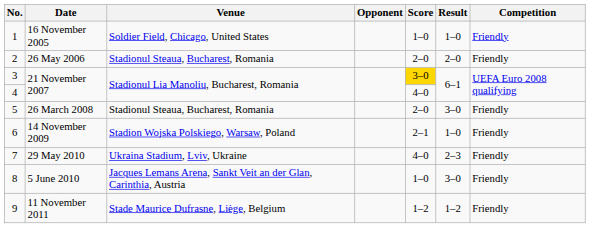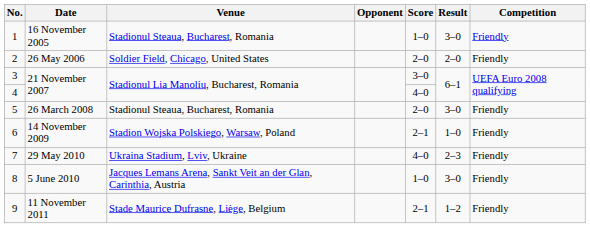 <table class="wikitable sortable">
 <tr>
 <th scope="col">No.</th>
 <th scope="col">Date</th>
 <th scope="col">Venue</th>
 <th scope="col">Opponent</th>
 <th scope="col">Score</th>
 <th scope="col">Result</th>
 <th scope="col">Competition</th>
 </tr>
 <tr>
 <td style="text-align:center">1</td>
 <td>16 November 2005</td>
-<td><a href='#'>Soldier Field</a>, <a href='#'>Chicago</a>, United States</td>
+<td><a href='#'>Stadionul Steaua</a>, <a href='#'>Bucharest</a>, Romania</td>
 <td></td>
 <td style="text-align:center">1–0</td>
-<td style="text-align:center">1–0</td>
+<td style="text-align:center">3–0</td>
 <td><a href='#'>Friendly</a></td>
 </tr>
 <tr>
 <td style="text-align:center">2</td>
 <td>26 May 2006</td>
-<td><a href='#'>Stadionul Steaua</a>, <a href='#'>Bucharest</a>, Romania</td>
+<td><a href='#'>Soldier Field</a>, <a href='#'>Chicago</a>, United States</td>
 <td></td>
 <td style="text-align:center">2–0</td>
 <td style="text-align:center">2–0</td>
 <td>Friendly</td>
 </tr>
 <tr>
 <td style="text-align:center">3</td>
 <td rowspan="2">21 November 2007</td>
 <td rowspan="2"><a href='#'>Stadionul Lia Manoliu</a>, Bucharest, Romania</td>
 <td rowspan="2"></td>
-<td style="background: gold; text-align:center">3–0</td>
+<td style="text-align:center">3–0</td>
 <td rowspan="2" style="text-align:center">6–1</td>
 <td rowspan="2"><a href='#'>UEFA Euro 2008 qualifying</a></td>
 </tr>
 <tr>
 <td style="text-align:center">4</td>
 <td style="text-align:center">4–0</td>
 </tr>
 <tr>
 <td style="text-align:center">5</td>
 <td>26 March 2008</td>
 <td>Stadionul Steaua, Bucharest, Romania</td>
 <td></td>
 <td style="text-align:center">2–0</td>
 <td style="text-align:center">3–0</td>
 <td>Friendly</td>
 </tr>
 <tr>
 <td style="text-align:center">6</td>
 <td>14 November 2009</td>
 <td><a href='#'>Stadion Wojska Polskiego</a>, <a href='#'>Warsaw</a>, Poland</td>
 <td></td>
 <td style="text-align:center">2–1</td>
 <td style="text-align:center">1–0</td>
 <td>Friendly</td>
 </tr>
 <tr>
 <td style="text-align:center">7</td>
 <td>29 May 2010</td>
 <td><a href='#'>Ukraina Stadium</a>, <a href='#'>Lviv</a>, Ukraine</td>
 <td></td>
 <td style="text-align:center">4–0</td>
 <td style="text-align:center">2–3</td>
 <td>Friendly</td>
 </tr>
 <tr>
 <td style="text-align:center">8</td>
 <td>5 June 2010</td>
 <td><a href='#'>Jacques Lemans Arena</a>, <a href='#'>Sankt Veit an der Glan</a>, <a href='#'>Carinthia</a>, Austria</td>
 <td></td>
 <td style="text-align:center">1–0</td>
 <td style="text-align:center">3–0</td>
 <td>Friendly</td>
 </tr>
 <tr>
 <td style="text-align:center">9</td>
 <td>11 November 2011</td>
 <td><a href='#'>Stade Maurice Dufrasne</a>, <a href='#'>Liège</a>, Belgium</td>
 <td></td>
-<td style="text-align:center">1–2</td>
+<td style="text-align:center">2–1</td>
 <td style="text-align:center">1–2</td>
 <td>Friendly</td>
 </tr>
 </table>
